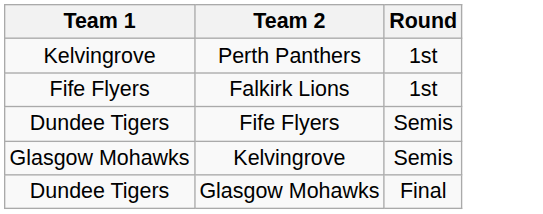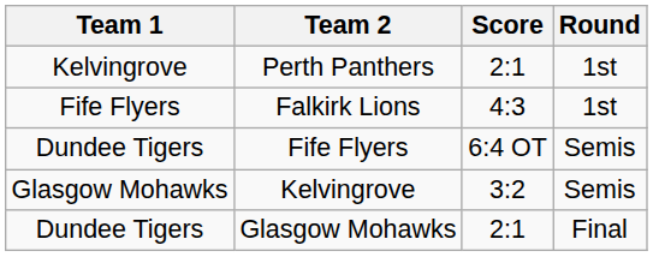 <table class="wikitable" style="text-align:center;">
 <tr>
 <th>Team 1</th>
 <th>Team 2</th>
+<th>Score</th>
 <th>Round</th>
 </tr>
 <tr>
 <td>Kelvingrove</td>
 <td>Perth Panthers</td>
+<td>2:1</td>
 <td>1st</td>
 </tr>
 <tr>
 <td>Fife Flyers</td>
 <td>Falkirk Lions</td>
+<td>4:3</td>
 <td>1st</td>
 </tr>
 <tr>
 <td>Dundee Tigers</td>
 <td>Fife Flyers</td>
+<td>6:4 OT</td>
 <td>Semis</td>
 </tr>
 <tr>
 <td>Glasgow Mohawks</td>
 <td>Kelvingrove</td>
+<td>3:2</td>
 <td>Semis</td>
 </tr>
 <tr>
 <td>Dundee Tigers</td>
 <td>Glasgow Mohawks</td>
+<td>2:1</td>
 <td>Final</td>
 </tr>
 </table>
